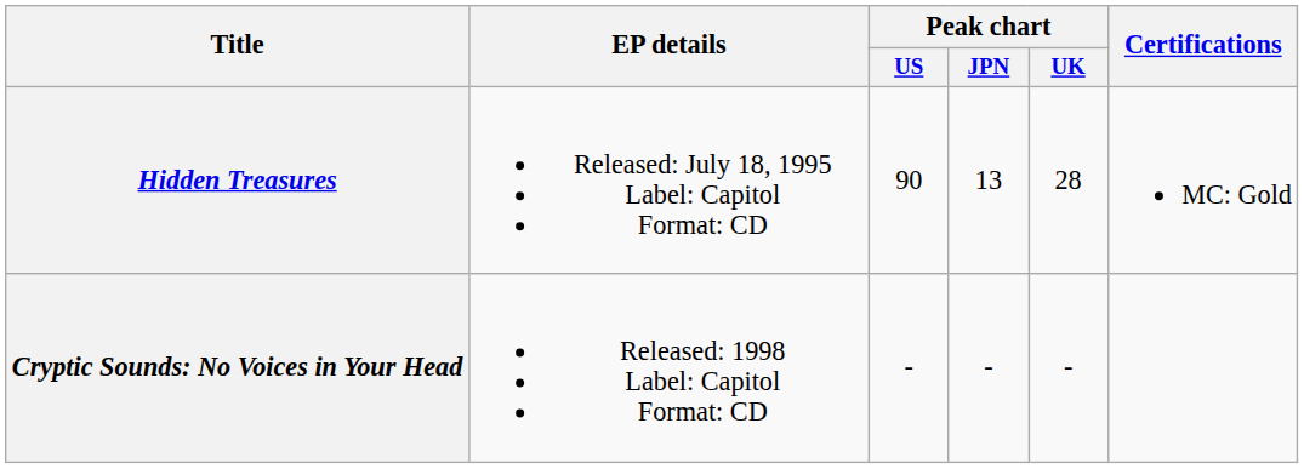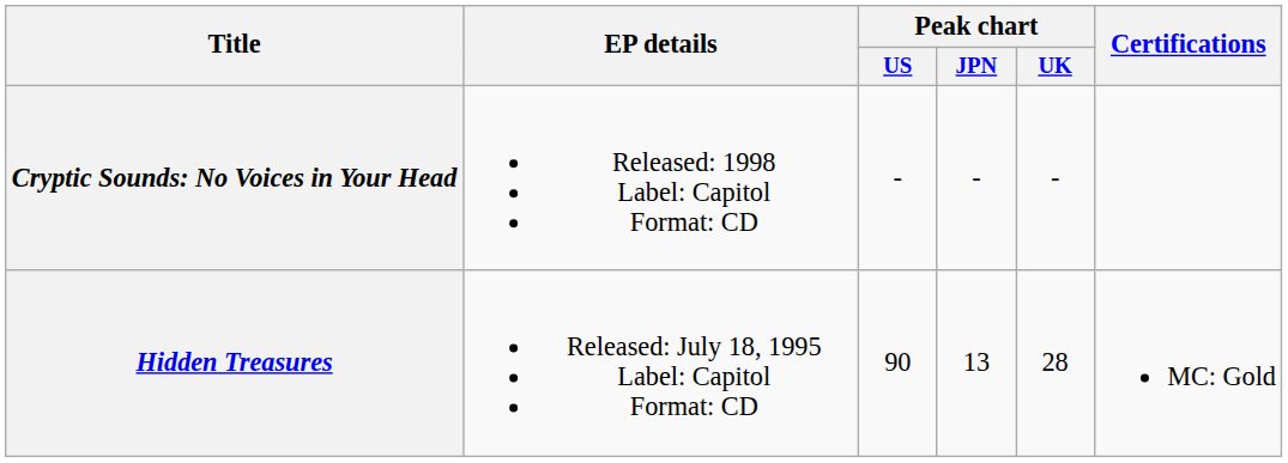 <table class="wikitable plainrowheaders" style="text-align:center;">
 <tr>
 <th scope="col" rowspan="2">Title</th>
 <th scope="col" rowspan="2" style="width:230px;">EP details</th>
 <th scope="col" colspan="3">Peak chart</th>
 <th scope="col" rowspan="2"><a href='#'>Certifications</a></th>
 </tr>
 <tr>
 <th style="width:3em;font-size:85%;"><a href='#'>US</a><br></th>
 <th style="width:3em;font-size:85%;"><a href='#'>JPN</a><br></th>
 <th style="width:3em;font-size:85%;"><a href='#'>UK</a><br></th>
 </tr>
 <tr>
+<th scope="row"><em>Cryptic Sounds: No Voices in Your Head</em></th>
+<td><br><ul><li>Released: 1998</li><li>Label: Capitol</li><li>Format: CD</li></ul></td>
+<td>-</td>
+<td>-</td>
+<td>-</td>
+<td></td>
+</tr>
+<tr>
 <th scope="row"><em><a href='#'>Hidden Treasures</a></em></th>
 <td><br><ul><li>Released: July 18, 1995</li><li>Label: Capitol</li><li>Format: CD</li></ul></td>
 <td>90</td>
 <td>13</td>
 <td>28</td>
 <td><br><ul><li>MC: Gold</li></ul></td>
 </tr>
-<tr>
-<th scope="row"><em>Cryptic Sounds: No Voices in Your Head</em></th>
-<td><br><ul><li>Released: 1998</li><li>Label: Capitol</li><li>Format: CD</li></ul></td>
-<td>-</td>
-<td>-</td>
-<td>-</td>
-<td></td>
-</tr>
 </table>
